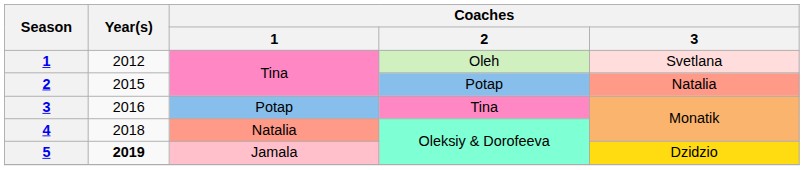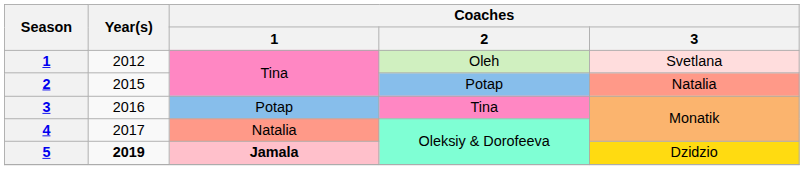 <table class="wikitable collapsible collapsed" style="text-align:center; width:100%">
 <tr>
 <th width="2%" rowspan="2">Season</th>
 <th width="2%" rowspan="2">Year(s)</th>
 <th colspan="3">Coaches</th>
 </tr>
 <tr>
 <th width="10%">1</th>
 <th width="10%">2</th>
 <th width="10%">3</th>
 </tr>
 <tr>
 <th><a href='#'>1</a></th>
 <td>2012</td>
 <td rowspan="2" style="background:#FF87C3">Tina</td>
 <td style="background:#d0f0c0">Oleh</td>
 <td style="background:#ffdddd">Svetlana</td>
 </tr>
 <tr>
 <th><a href='#'>2</a></th>
 <td>2015</td>
 <td style="background:#87beeb">Potap</td>
 <td style="background:#ff9988">Natalia</td>
 </tr>
 <tr>
 <th><a href='#'>3</a></th>
 <td>2016</td>
 <td style="background:#87beeb">Potap</td>
 <td style="background:#FF87C3">Tina</td>
 <td rowspan="2" style="background:#fbb46e">Monatik</td>
 </tr>
 <tr>
 <th><a href='#'>4</a></th>
-<td>2018</td>
+<td>2017</td>
 <td style="background:#ff9988">Natalia</td>
 <td rowspan="2" style="background:#7FFFD4">Oleksiy & Dorofeeva</td>
 </tr>
 <tr>
 <th><a href='#'>5</a></th>
 <td><strong>2019</strong></td>
-<td style="background: pink">Jamala</td>
+<td style="background: pink"><strong>Jamala</strong></td>
 <td style="background:#ffdb11">Dzidzio</td>
 </tr>
 <tr>
 </tr>
 </table>
